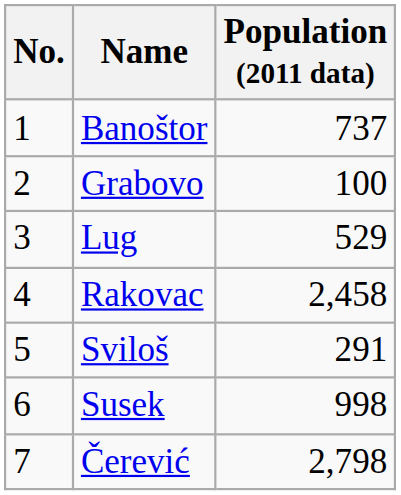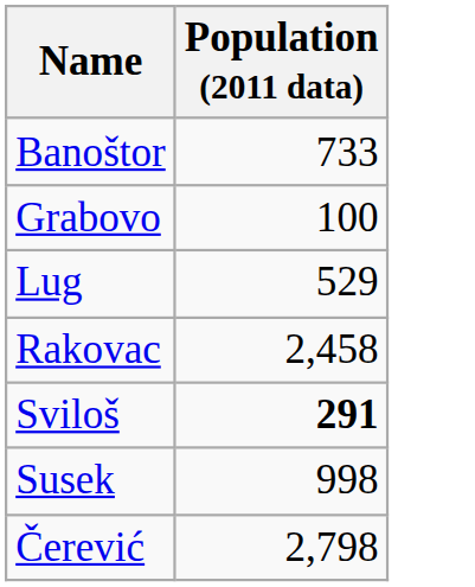 <table class="sortable wikitable">
 <tr>
-<th>No.</th>
 <th>Name</th>
 <th>Population<br><small>(2011 data)</small></th>
 </tr>
 <tr>
-<td>1</td>
 <td><a href='#'>Banoštor</a></td>
-<td style="text-align:right;">737</td>
+<td style="text-align:right;">733</td>
 </tr>
 <tr>
-<td>2</td>
 <td><a href='#'>Grabovo</a></td>
 <td style="text-align:right;">100</td>
 </tr>
 <tr>
-<td>3</td>
 <td><a href='#'>Lug</a></td>
 <td style="text-align:right;">529</td>
 </tr>
 <tr>
-<td>4</td>
 <td><a href='#'>Rakovac</a></td>
 <td style="text-align:right;">2,458</td>
 </tr>
 <tr>
-<td>5</td>
 <td><a href='#'>Sviloš</a></td>
-<td style="text-align:right;">291</td>
+<td style="text-align:right;"><strong>291</strong></td>
 </tr>
 <tr>
-<td>6</td>
 <td><a href='#'>Susek</a></td>
 <td style="text-align:right;">998</td>
 </tr>
 <tr>
-<td>7</td>
 <td><a href='#'>Čerević</a></td>
 <td style="text-align:right;">2,798</td>
 </tr>
 </table>
